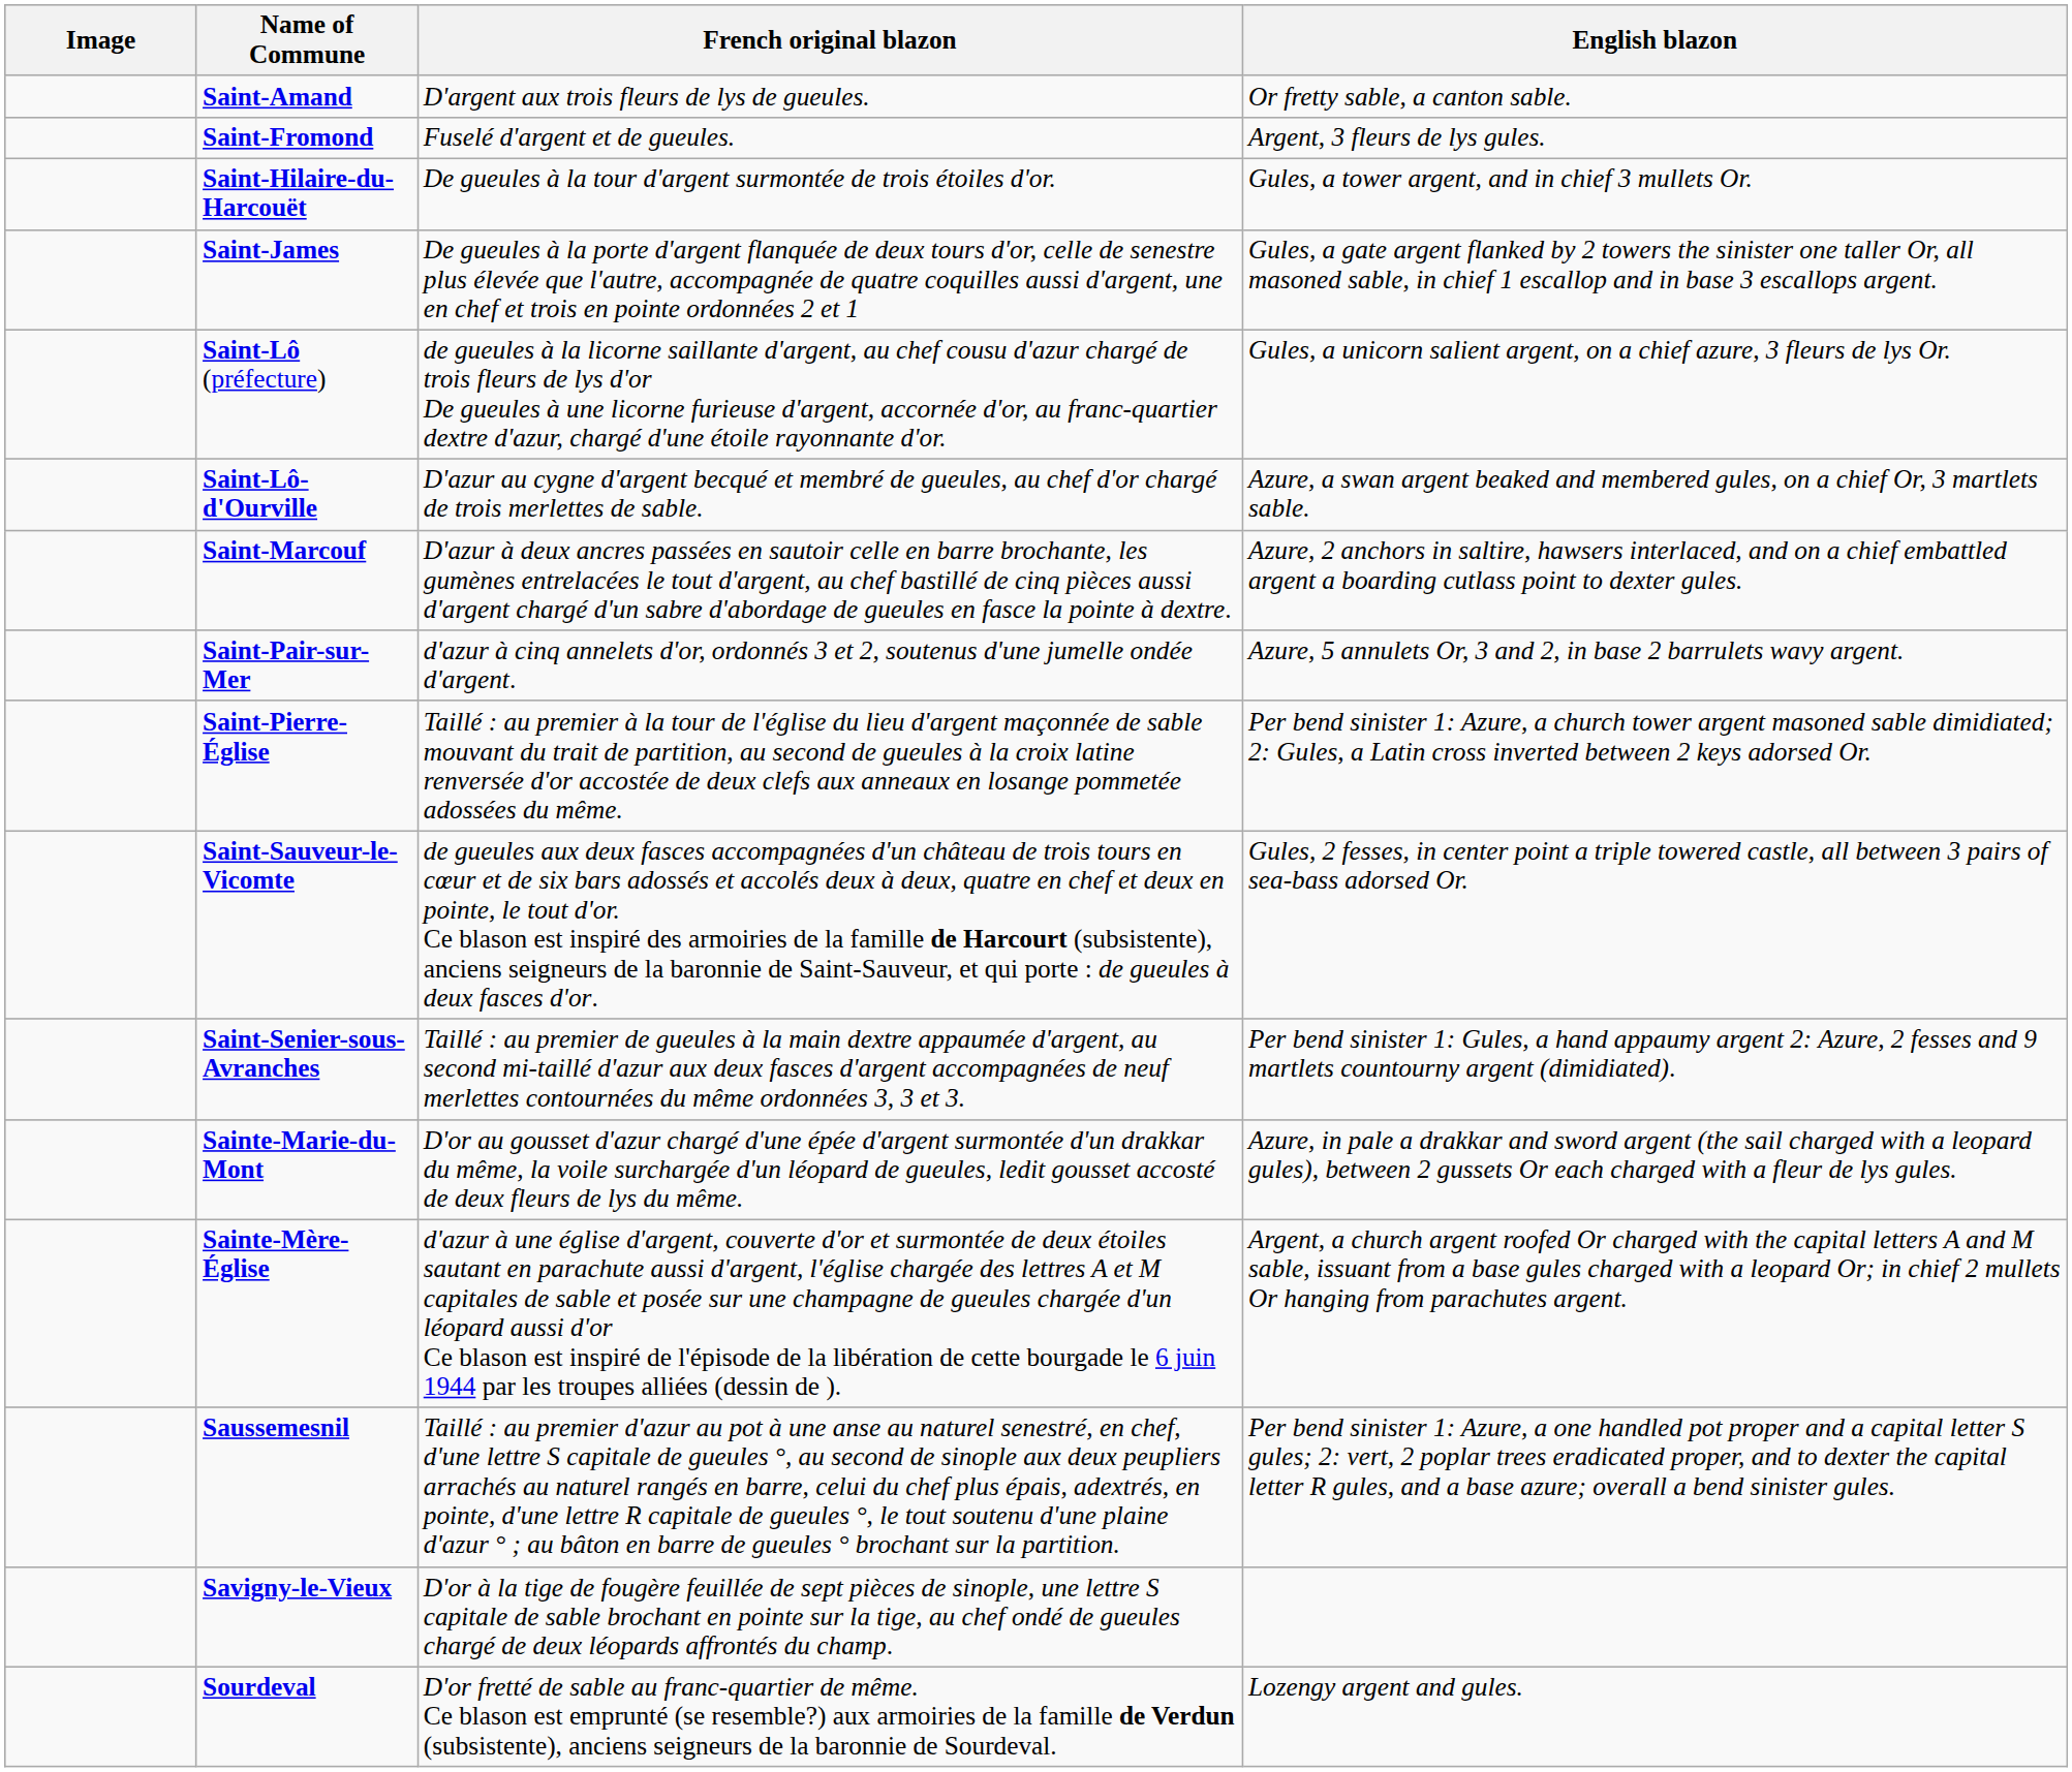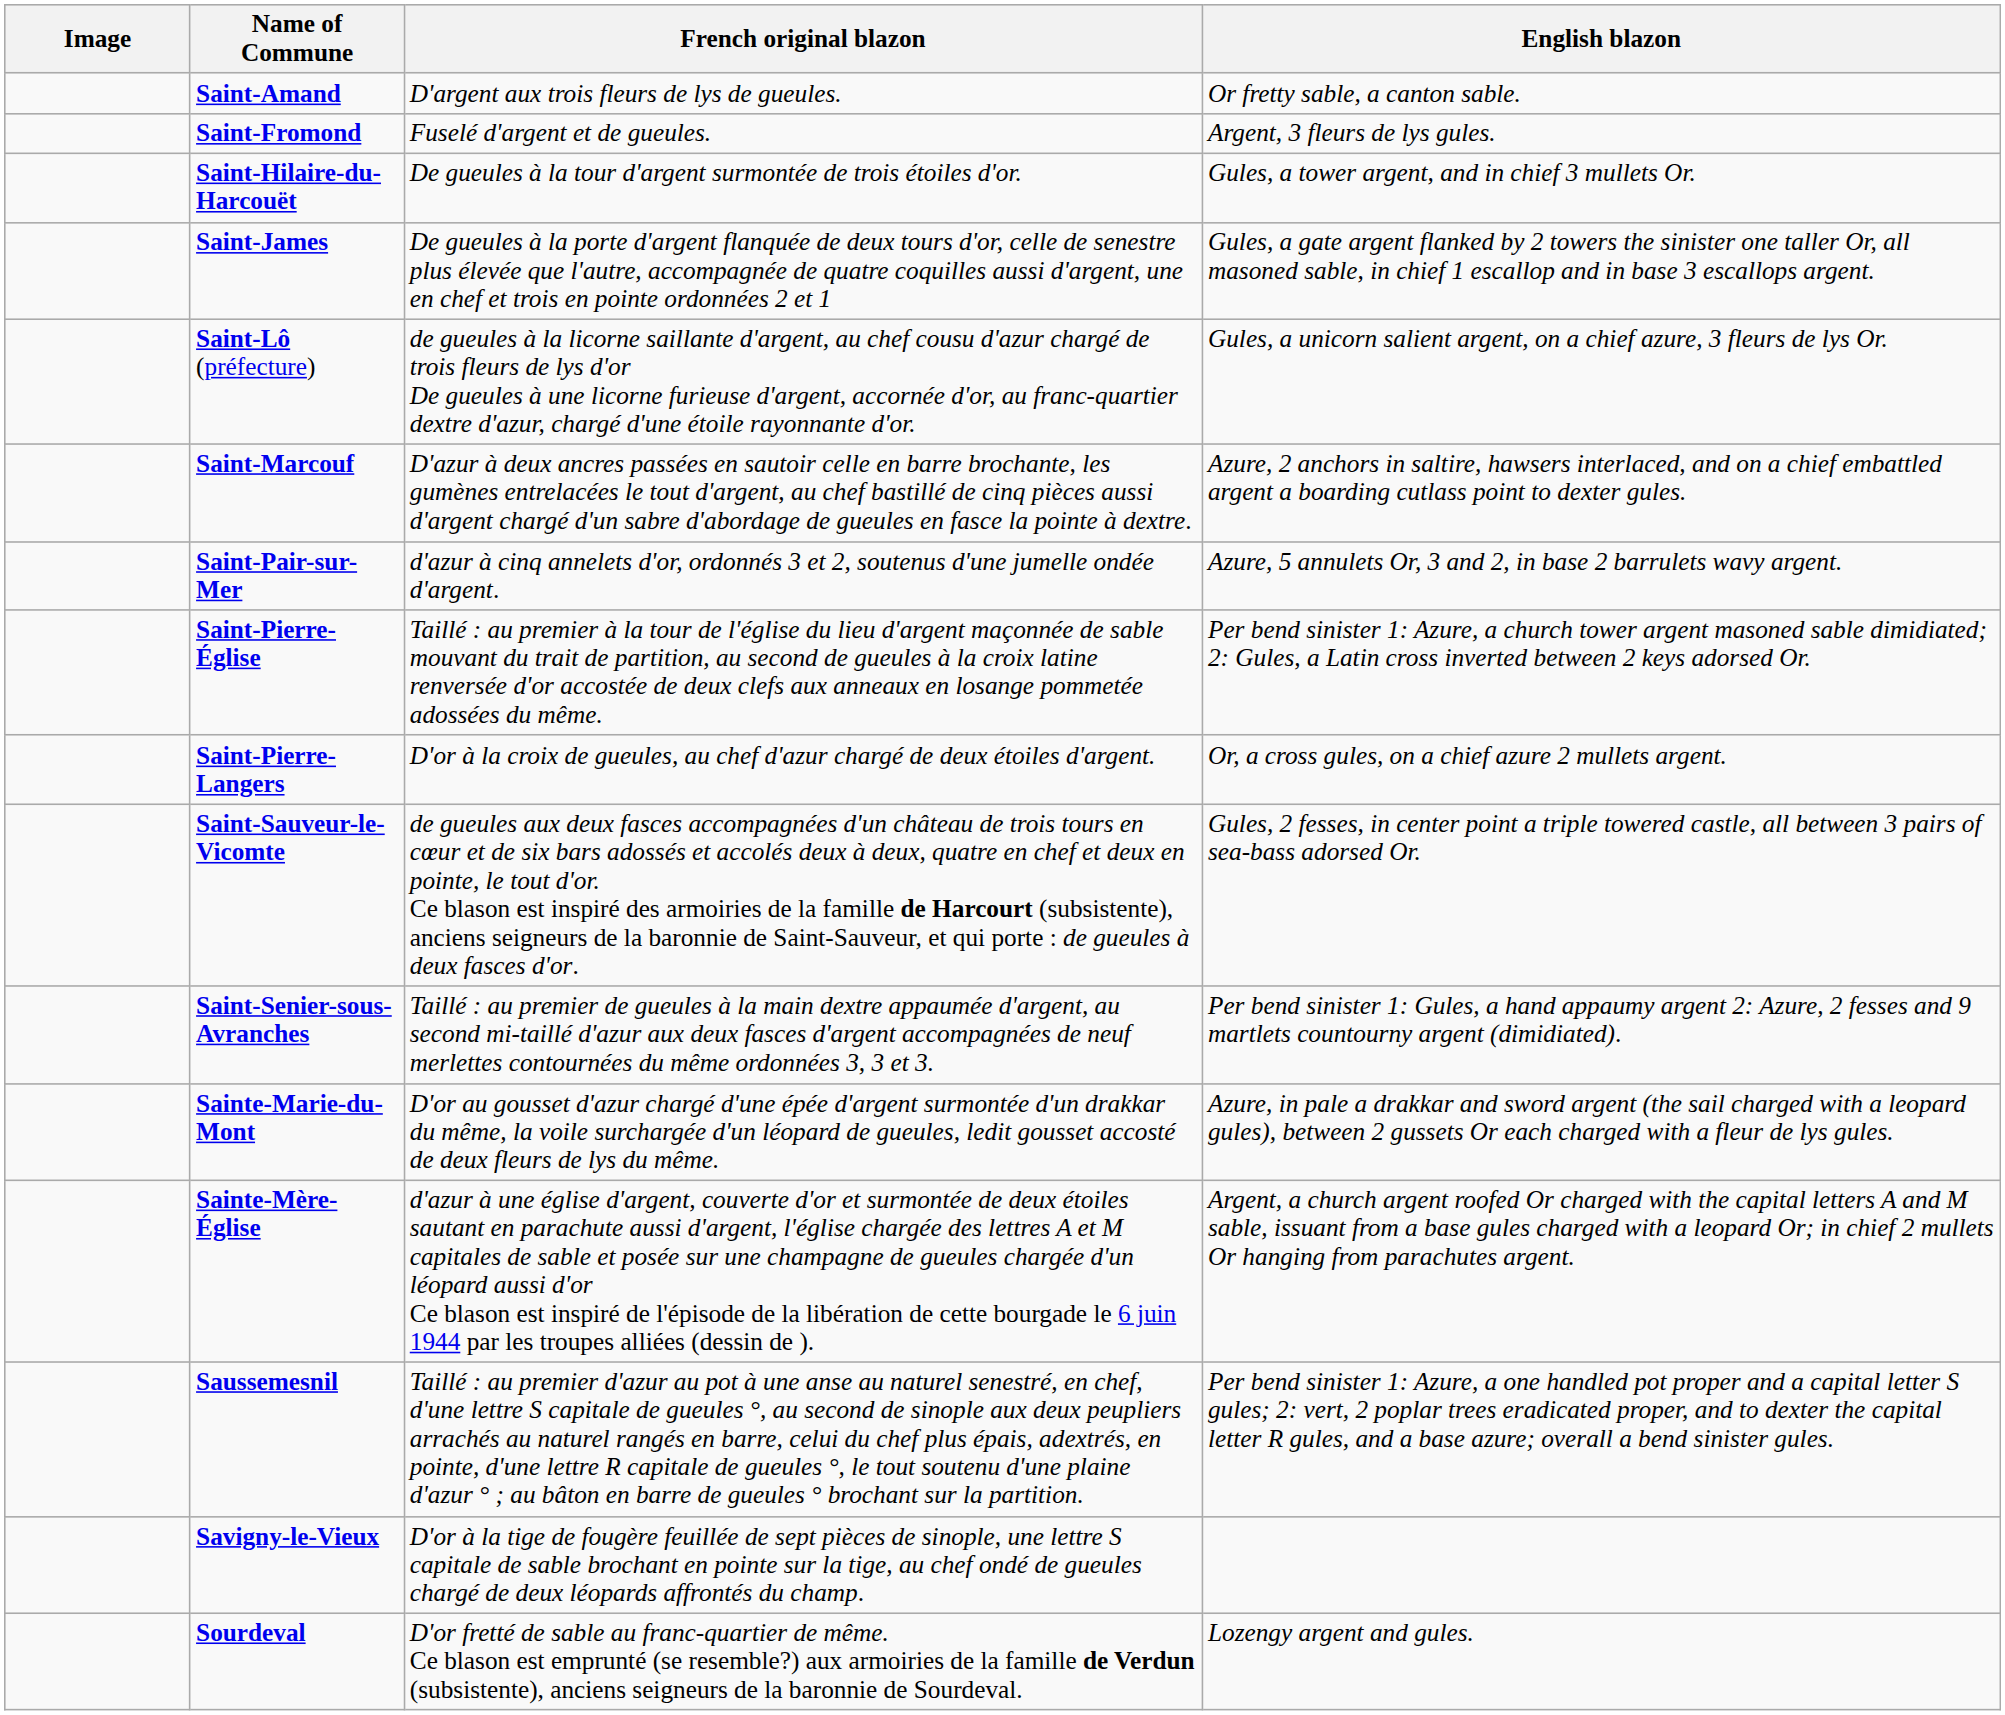 <table class="wikitable" style="width:100%;">
 <tr>
 <th style="width:110px;">Image</th>
 <th>Name of Commune</th>
 <th style="width:40%;">French original blazon</th>
 <th style="width:40%;">English blazon</th>
 </tr>
 <tr valign=top>
 <td align=center></td>
 <td><strong><a href='#'>Saint-Amand</a></strong></td>
 <td><em>D'argent aux trois fleurs de lys de gueules.</em> <br></td>
 <td><em>Or fretty sable, a canton sable.</em><br></td>
 </tr>
 <tr valign=top>
 <td align=center></td>
 <td><strong><a href='#'>Saint-Fromond</a></strong></td>
 <td><em>Fuselé d'argent et de gueules.</em><br></td>
 <td><em>Argent, 3 fleurs de lys gules.</em><br></td>
 </tr>
 <tr valign=top>
 <td align=center></td>
 <td><strong><a href='#'>Saint-Hilaire-du-Harcouët</a></strong></td>
 <td><em>De gueules à la tour d'argent surmontée de trois étoiles d'or.</em> </td>
 <td><em>Gules, a tower argent, and in chief 3 mullets Or.</em></td>
 </tr>
 <tr valign=top>
 <td align=center></td>
 <td><strong><a href='#'>Saint-James</a></strong></td>
 <td><em>De gueules à la porte d'argent flanquée de deux tours d'or, celle de senestre plus élevée que l'autre, accompagnée de quatre coquilles aussi d'argent, une en chef et trois en pointe ordonnées 2 et 1</em> </td>
 <td><em>Gules, a gate argent flanked by 2 towers the sinister one taller Or, all masoned sable, in chief 1 escallop and in base 3 escallops argent.</em></td>
 </tr>
 <tr valign=top>
 <td align=center></td>
 <td><strong><a href='#'>Saint-Lô</a></strong> (<a href='#'>préfecture</a>)</td>
 <td><em>de gueules à la licorne saillante d'argent, au chef cousu d'azur chargé de trois fleurs de lys d'or</em><br><em>De gueules à une licorne furieuse d'argent, accornée d'or, au franc-quartier dextre d'azur, chargé d'une étoile rayonnante d'or. </em> </td>
 <td><em>Gules, a unicorn salient argent, on a chief azure, 3 fleurs de lys Or.</em></td>
 </tr>
 <tr valign=top>
 <td align=center></td>
-<td><strong><a href='#'>Saint-Lô-d'Ourville</a></strong></td>
-<td><em>D'azur au cygne d'argent becqué et membré de gueules, au chef d'or chargé de trois merlettes de sable.</em></td>
-<td><em>Azure, a swan argent beaked and membered gules, on a chief Or, 3 martlets sable.</em></td>
-</tr>
-<tr valign=top>
-<td align=center></td>
 <td><strong><a href='#'>Saint-Marcouf</a></strong></td>
 <td><em>D'azur à deux ancres passées en sautoir celle en barre brochante, les gumènes entrelacées le tout d'argent, au chef bastillé de cinq pièces aussi d'argent chargé d'un sabre d'abordage de gueules en fasce la pointe à dextre</em>.</td>
 <td><em>Azure, 2 anchors in saltire, hawsers interlaced, and on a chief embattled argent a boarding cutlass point to dexter gules.</em></td>
 </tr>
 <tr valign=top>
 <td align=center></td>
 <td><strong><a href='#'>Saint-Pair-sur-Mer</a></strong></td>
 <td><em>d'azur à cinq annelets d'or, ordonnés 3 et 2, soutenus d'une jumelle ondée d'argent</em>.</td>
 <td><em>Azure, 5 annulets Or, 3 and 2, in base 2 barrulets wavy argent.</em></td>
 </tr>
 <tr valign=top>
 <td align=center></td>
 <td><strong><a href='#'>Saint-Pierre-Église</a></strong></td>
 <td><em>Taillé : au premier à la tour de l'église du lieu d'argent maçonnée de sable mouvant du trait de partition, au second de gueules à la croix latine renversée d'or accostée de deux clefs aux anneaux en losange pommetée adossées du même.</em></td>
 <td><em>Per bend sinister 1: Azure, a church tower argent masoned sable dimidiated; 2: Gules, a Latin cross inverted between 2 keys adorsed Or.</em></td>
+</tr>
+<tr valign=top>
+<td align=center></td>
+<td><strong><a href='#'>Saint-Pierre-Langers</a></strong></td>
+<td><em>D'or à la croix de gueules, au chef d'azur chargé de deux étoiles d'argent.</em><br></td>
+<td><em>Or, a cross gules, on a chief azure 2 mullets argent.</em><br></td>
 </tr>
 <tr valign=top>
 <td align=center></td>
 <td><strong><a href='#'>Saint-Sauveur-le-Vicomte</a></strong></td>
 <td><em>de gueules aux deux fasces accompagnées d'un château de trois tours en cœur et de six bars adossés et accolés deux à deux, quatre en chef et deux en pointe, le tout d'or.</em> <br>Ce blason est inspiré des armoiries de la famille <strong>de Harcourt</strong> (subsistente), anciens seigneurs de la baronnie de Saint-Sauveur, et qui porte : <em>de gueules à deux fasces d'or</em>.</td>
 <td><em>Gules, 2 fesses, in center point a triple towered castle, all between 3 pairs of sea-bass adorsed Or.</em></td>
 </tr>
 <tr valign=top>
 <td align=center></td>
 <td><strong><a href='#'>Saint-Senier-sous-Avranches</a></strong></td>
 <td><em>Taillé : au premier de gueules à la main dextre appaumée d'argent, au second mi-taillé d'azur aux deux fasces d'argent accompagnées de neuf merlettes contournées du même ordonnées 3, 3 et 3.</em></td>
 <td><em>Per bend sinister 1: Gules, a hand appaumy argent  2: Azure, 2 fesses and 9 martlets countourny argent (dimidiated)</em>.</td>
 </tr>
 <tr valign=top>
 <td align=center></td>
 <td><strong><a href='#'>Sainte-Marie-du-Mont</a></strong></td>
 <td><em>D'or au gousset d'azur chargé d'une épée d'argent surmontée d'un drakkar du même, la voile surchargée d'un léopard de gueules, ledit gousset accosté de deux fleurs de lys du même.</em></td>
 <td><em>Azure, in pale a drakkar and sword argent (the sail charged with a leopard gules), between 2 gussets Or each charged with a fleur de lys gules.</em><br></td>
 </tr>
 <tr valign=top>
 <td align=center></td>
 <td><strong><a href='#'>Sainte-Mère-Église</a></strong></td>
 <td><em>d'azur à une église d'argent, couverte d'or et surmontée de deux étoiles sautant en parachute aussi d'argent, l'église chargée des lettres A et M capitales de sable et posée sur une champagne de gueules chargée d'un léopard aussi d'or</em> <br>Ce blason est inspiré de l'épisode de la libération de cette bourgade le <a href='#'>6 juin 1944</a> par les troupes alliées (dessin de ).</td>
 <td><em>Argent, a church argent roofed Or charged with the capital letters A and M sable, issuant from a base gules charged with a leopard Or; in chief 2 mullets Or hanging from parachutes argent.</em></td>
 </tr>
 <tr valign=top>
 <td align=center></td>
 <td><strong><a href='#'>Saussemesnil</a></strong></td>
 <td><em>Taillé : au premier d'azur au pot à une anse au naturel senestré, en chef, d'une lettre S capitale de gueules °, au second de sinople aux deux peupliers arrachés au naturel rangés en barre, celui du chef plus épais, adextrés, en pointe, d'une lettre R capitale de gueules °, le tout soutenu d'une plaine d'azur ° ; au bâton en barre de gueules ° brochant sur la partition.</em></td>
 <td><em>Per bend sinister 1: Azure, a one handled pot proper and a capital letter S gules; 2: vert, 2 poplar trees eradicated proper, and to dexter the capital letter R gules, and a base azure; overall a bend sinister gules.</em><br></td>
 </tr>
 <tr valign=top>
 <td align=center></td>
 <td><strong><a href='#'>Savigny-le-Vieux</a></strong></td>
 <td><em>D'or à la tige de fougère feuillée de sept pièces de sinople, une lettre S capitale de sable brochant en pointe sur la tige, au chef ondé de gueules chargé de deux léopards affrontés du champ</em>.</td>
 <td></td>
 </tr>
 <tr valign=top>
 <td align=center></td>
 <td><strong><a href='#'>Sourdeval</a></strong></td>
 <td><em>D'or fretté de sable au franc-quartier de même.</em><br>Ce blason est emprunté (se resemble?) aux armoiries de la famille <strong>de Verdun</strong> (subsistente), anciens seigneurs de la baronnie de Sourdeval.</td>
 <td><em>Lozengy argent and gules.</em><br></td>
 </tr>
 </table>
